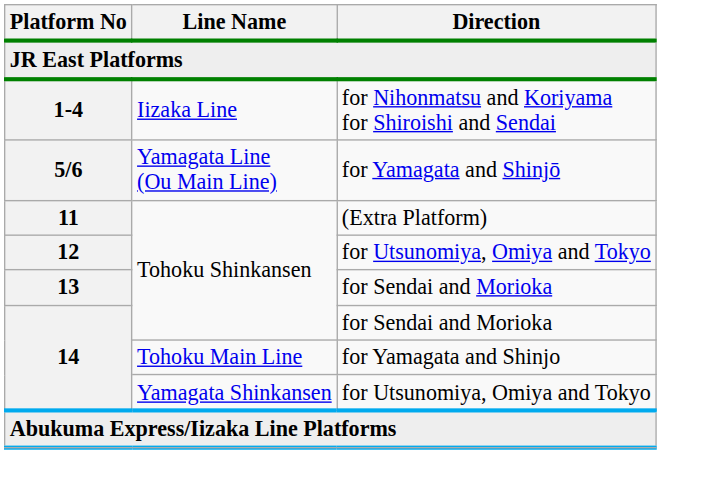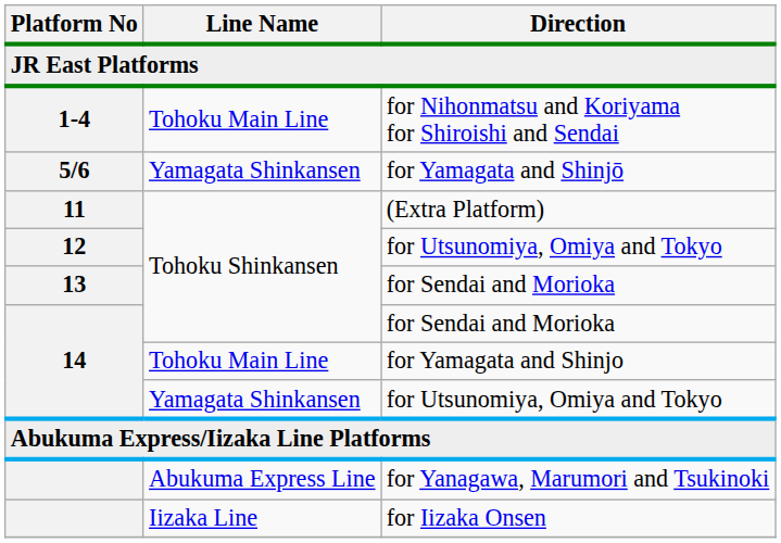 <table class="wikitable">
 <tr>
 <th nowrap="nowrap">Platform No </th>
 <th>Line Name</th>
 <th>Direction</th>
 </tr>
 <tr>
 <td colspan="3" style="background-color:#eee; border-top:solid 3px green; border-bottom:solid 3px green;"><strong>JR East Platforms</strong></td>
 </tr>
 <tr>
 <th rowspan="1">1-4</th>
-<td rowspan="1"> <a href='#'>Iizaka Line</a></td>
+<td> <a href='#'>Tohoku Main Line</a></td>
 <td>for <a href='#'>Nihonmatsu</a> and <a href='#'>Koriyama</a><br>for <a href='#'>Shiroishi</a> and <a href='#'>Sendai</a></td>
 </tr>
 <tr>
 <th rowspan="1">5/6</th>
-<td> <a href='#'>Yamagata Line<br>(Ou Main Line)</a></td>
+<td> <a href='#'>Yamagata Shinkansen</a></td>
 <td>for <a href='#'>Yamagata</a> and <a href='#'>Shinjō</a></td>
 </tr>
 <tr>
 <th rowspan="1">11</th>
 <td rowspan="4"> Tohoku Shinkansen</td>
 <td>(Extra Platform)</td>
 </tr>
 <tr>
 <th rowspan="1">12</th>
 <td>for <a href='#'>Utsunomiya</a>, <a href='#'>Omiya</a> and <a href='#'>Tokyo</a></td>
 </tr>
 <tr>
 <th>13</th>
 <td>for Sendai and <a href='#'>Morioka</a></td>
 </tr>
 <tr>
 <th rowspan="3">14</th>
 <td>for Sendai and Morioka</td>
 </tr>
 <tr>
 <td> <a href='#'>Tohoku Main Line</a></td>
 <td>for Yamagata and Shinjo</td>
 </tr>
 <tr>
 <td> <a href='#'>Yamagata Shinkansen</a></td>
 <td>for Utsunomiya, Omiya and Tokyo</td>
 </tr>
 <tr>
 </tr>
 <tr>
 <td colspan="3" style="background-color:#eee; border-top:solid 3px #00aaee; border-bottom:solid 3px #00aaee;"><strong>Abukuma Express/Iizaka Line Platforms</strong></td>
 </tr>
 <tr>
+<th></th>
+<td rowspan="1"> <a href='#'>Abukuma Express Line</a></td>
+<td>for <a href='#'>Yanagawa</a>, <a href='#'>Marumori</a> and <a href='#'>Tsukinoki</a></td>
+</tr>
+<tr>
+<th></th>
+<td rowspan="1"> <a href='#'>Iizaka Line</a></td>
+<td>for <a href='#'>Iizaka Onsen</a></td>
+</tr>
+<tr>
 </tr>
 </table>
